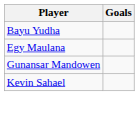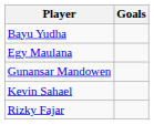 <table class="wikitable sortable" style="text-align: left;">
 <tr>
 <th>Player</th>
 <th>Goals</th>
 </tr>
 <tr>
 <td><a href='#'>Bayu Yudha</a></td>
 <td></td>
 </tr>
 <tr>
 <td><a href='#'>Egy Maulana</a></td>
 <td></td>
 </tr>
 <tr>
 <td><a href='#'>Gunansar Mandowen</a></td>
 <td></td>
 </tr>
 <tr>
 <td><a href='#'>Kevin Sahael</a></td>
 <td></td>
 </tr>
+<tr>
+<td><a href='#'>Rizky Fajar</a></td>
+<td></td>
+</tr>
 </table>
